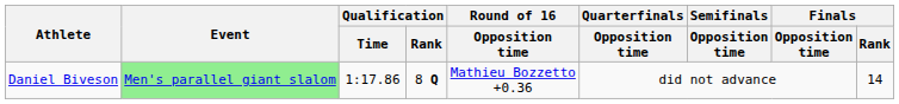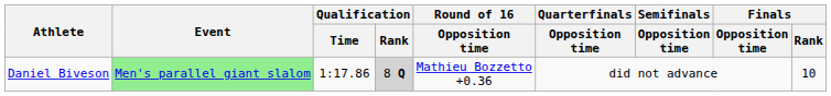 <table class="wikitable">
 <tr>
 <th rowspan="2">Athlete</th>
 <th rowspan="2">Event</th>
 <th colspan="2">Qualification</th>
 <th>Round of 16</th>
 <th>Quarterfinals</th>
 <th>Semifinals</th>
 <th colspan=2>Finals</th>
 </tr>
 <tr>
 <th>Time</th>
 <th>Rank</th>
 <th>Opposition<br>time</th>
 <th>Opposition<br>time</th>
 <th>Opposition<br>time</th>
 <th>Opposition<br>time</th>
 <th>Rank</th>
 </tr>
 <tr>
 <td><a href='#'>Daniel Biveson</a></td>
 <td style="background: lightgreen;"><a href='#'>Men's parallel giant slalom</a></td>
 <td align="center">1:17.86</td>
-<td align="center">8 <strong>Q</strong></td>
+<td align="center" style="background: lightgrey;">8 <strong>Q</strong></td>
 <td align="center"><a href='#'>Mathieu Bozzetto</a><br>+0.36</td>
 <td align="center" colspan=3>did not advance</td>
-<td align="center">14</td>
+<td align="center">10</td>
 </tr>
 </table>
